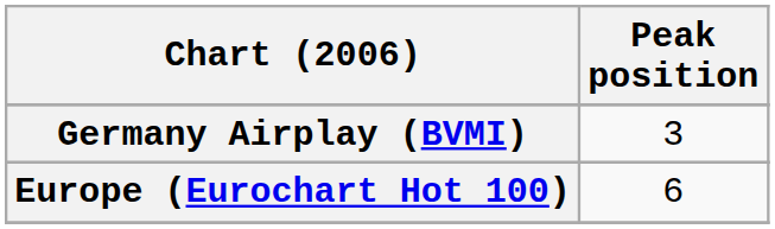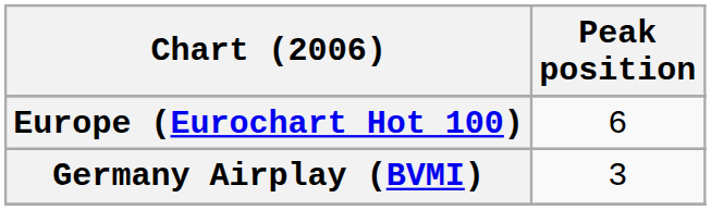 <table class="wikitable sortable plainrowheaders" style="text-align:center">
 <tr>
 <th>Chart (2006)</th>
 <th>Peak<br>position</th>
+</tr>
+<tr>
+</tr>
+<tr>
+<th scope="row">Europe (<a href='#'>Eurochart Hot 100</a>)</th>
+<td>6</td>
 </tr>
 <tr>
 </tr>
 <tr>
 <th scope="row">Germany Airplay (<a href='#'>BVMI</a>)</th>
 <td>3</td>
 </tr>
 <tr>
 </tr>
-<tr>
-<th scope="row">Europe (<a href='#'>Eurochart Hot 100</a>)</th>
-<td>6</td>
-</tr>
-<tr>
-</tr>
 </table>
